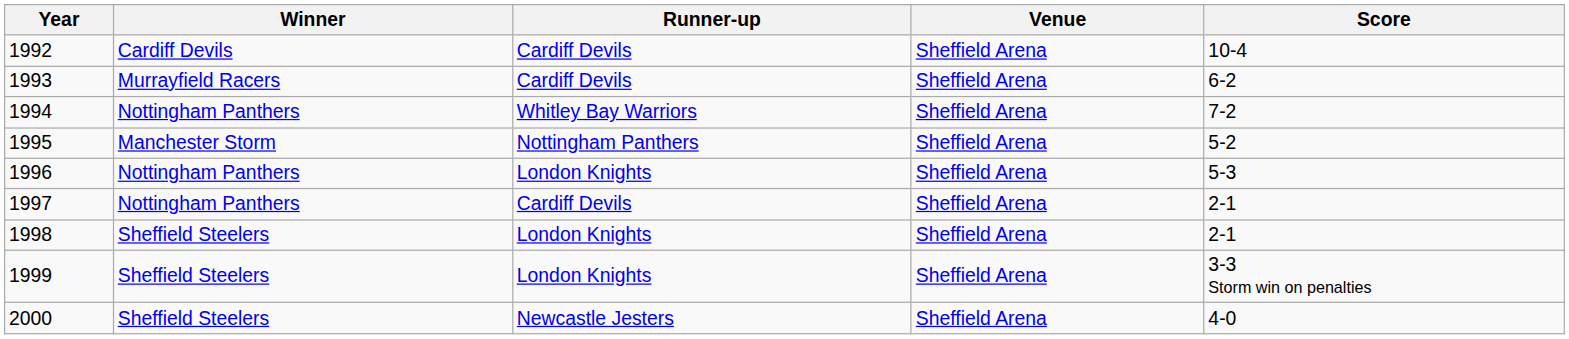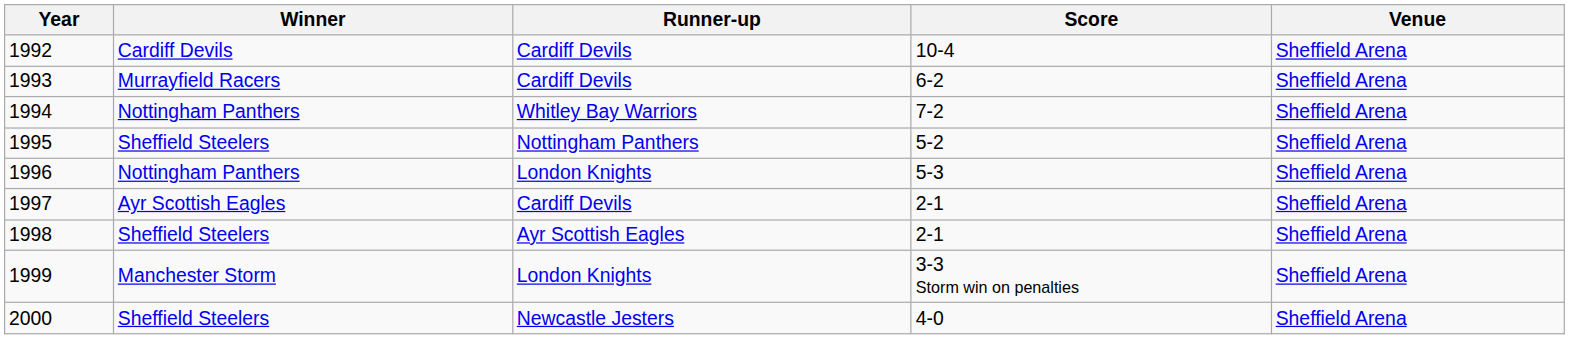 <table class="wikitable" width=65%>
 <tr>
 <th>Year</th>
 <th>Winner</th>
 <th>Runner-up</th>
+<th>Score</th>
 <th>Venue</th>
-<th>Score</th>
 </tr>
 <tr>
 <td>1992</td>
 <td><a href='#'>Cardiff Devils</a></td>
 <td><a href='#'>Cardiff Devils</a></td>
+<td>10-4</td>
 <td><a href='#'>Sheffield Arena</a></td>
-<td>10-4</td>
 </tr>
 <tr>
 <td>1993</td>
 <td><a href='#'>Murrayfield Racers</a></td>
 <td><a href='#'>Cardiff Devils</a></td>
+<td>6-2</td>
 <td><a href='#'>Sheffield Arena</a></td>
-<td>6-2</td>
 </tr>
 <tr>
 <td>1994</td>
 <td><a href='#'>Nottingham Panthers</a></td>
 <td><a href='#'>Whitley Bay Warriors</a></td>
+<td>7-2</td>
 <td><a href='#'>Sheffield Arena</a></td>
-<td>7-2</td>
 </tr>
 <tr>
 <td>1995</td>
-<td><a href='#'>Manchester Storm</a></td>
+<td><a href='#'>Sheffield Steelers</a></td>
 <td><a href='#'>Nottingham Panthers</a></td>
+<td>5-2</td>
 <td><a href='#'>Sheffield Arena</a></td>
-<td>5-2</td>
 </tr>
 <tr>
 <td>1996</td>
 <td><a href='#'>Nottingham Panthers</a></td>
 <td><a href='#'>London Knights</a></td>
+<td>5-3</td>
 <td><a href='#'>Sheffield Arena</a></td>
-<td>5-3</td>
 </tr>
 <tr>
 <td>1997</td>
-<td><a href='#'>Nottingham Panthers</a></td>
+<td><a href='#'>Ayr Scottish Eagles</a></td>
 <td><a href='#'>Cardiff Devils</a></td>
+<td>2-1</td>
 <td><a href='#'>Sheffield Arena</a></td>
-<td>2-1</td>
 </tr>
 <tr>
 <td>1998</td>
 <td><a href='#'>Sheffield Steelers</a></td>
-<td><a href='#'>London Knights</a></td>
+<td><a href='#'>Ayr Scottish Eagles</a></td>
+<td>2-1</td>
 <td><a href='#'>Sheffield Arena</a></td>
-<td>2-1</td>
 </tr>
 <tr>
 <td>1999</td>
-<td><a href='#'>Sheffield Steelers</a></td>
+<td><a href='#'>Manchester Storm</a></td>
 <td><a href='#'>London Knights</a></td>
+<td>3-3<br><small>Storm win on penalties<br></small></td>
 <td><a href='#'>Sheffield Arena</a></td>
-<td>3-3<br><small>Storm win on penalties<br></small></td>
 </tr>
 <tr>
 <td>2000</td>
 <td><a href='#'>Sheffield Steelers</a></td>
 <td><a href='#'>Newcastle Jesters</a></td>
+<td>4-0</td>
 <td><a href='#'>Sheffield Arena</a></td>
-<td>4-0</td>
 </tr>
 </table>
